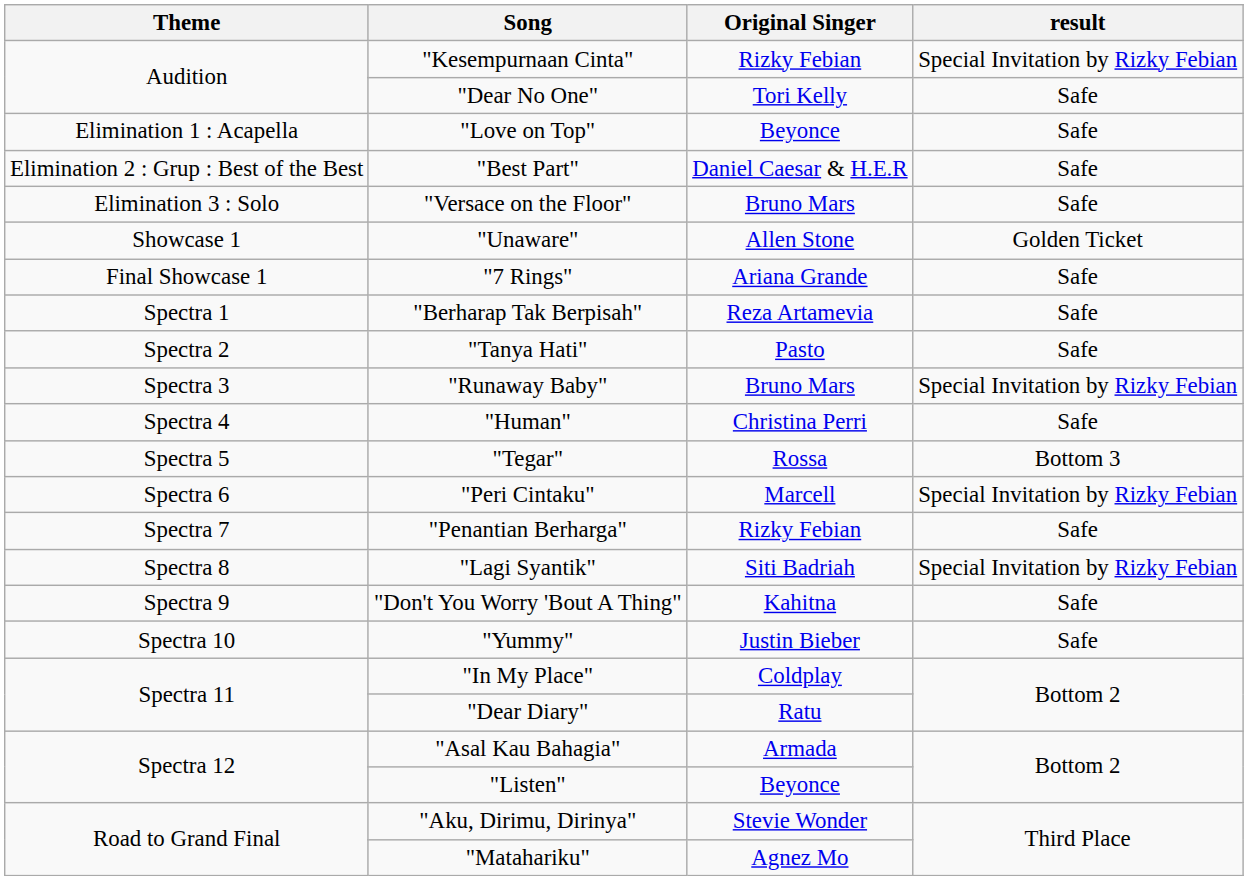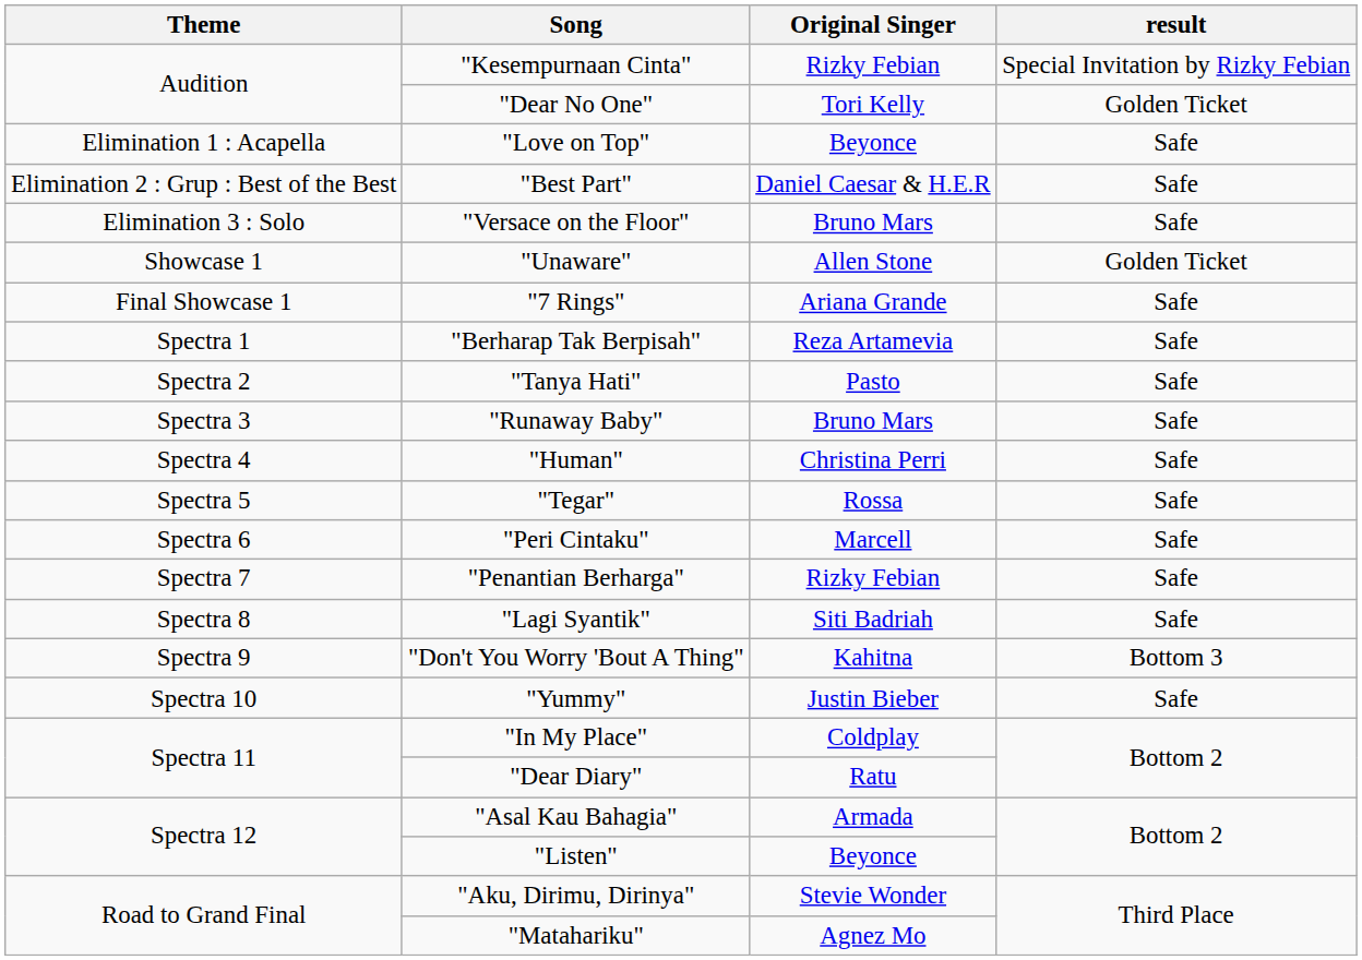 <table class="wikitable" style="text-align:center;">
 <tr>
 <th scope="col">Theme</th>
 <th scope="col">Song</th>
 <th scope="col">Original Singer</th>
 <th scope="col">result</th>
 </tr>
 <tr>
 <td rowspan ='2'>Audition</td>
 <td>"Kesempurnaan Cinta"</td>
 <td><a href='#'>Rizky Febian</a></td>
 <td>Special Invitation by <a href='#'>Rizky Febian</a></td>
 </tr>
 <tr>
 <td>"Dear No One"</td>
 <td><a href='#'>Tori Kelly</a></td>
-<td>Safe</td>
+<td>Golden Ticket</td>
 </tr>
 <tr>
 <td>Elimination 1 : Acapella</td>
 <td>"Love on Top"</td>
 <td><a href='#'>Beyonce</a></td>
 <td>Safe</td>
 </tr>
 <tr>
 <td>Elimination 2 : Grup : Best of the Best</td>
 <td>"Best Part"</td>
 <td><a href='#'>Daniel Caesar</a> & <a href='#'>H.E.R</a></td>
 <td>Safe</td>
 </tr>
 <tr>
 <td>Elimination 3 : Solo</td>
 <td>"Versace on the Floor"</td>
 <td><a href='#'>Bruno Mars</a></td>
 <td>Safe</td>
 </tr>
 <tr>
 <td>Showcase 1</td>
 <td>"Unaware"</td>
 <td><a href='#'>Allen Stone</a></td>
 <td>Golden Ticket</td>
 </tr>
 <tr>
 <td>Final Showcase 1</td>
 <td>"7 Rings"</td>
 <td><a href='#'>Ariana Grande</a></td>
 <td>Safe</td>
 </tr>
 <tr>
 <td>Spectra 1</td>
 <td>"Berharap Tak Berpisah"</td>
 <td><a href='#'>Reza Artamevia</a></td>
 <td>Safe</td>
 </tr>
 <tr>
 <td>Spectra 2</td>
 <td>"Tanya Hati"</td>
 <td><a href='#'>Pasto</a></td>
 <td>Safe</td>
 </tr>
 <tr>
 <td>Spectra 3</td>
 <td>"Runaway Baby"</td>
 <td><a href='#'>Bruno Mars</a></td>
-<td>Special Invitation by <a href='#'>Rizky Febian</a></td>
+<td>Safe</td>
 </tr>
 <tr>
 <td>Spectra 4</td>
 <td>"Human"</td>
 <td><a href='#'>Christina Perri</a></td>
 <td>Safe</td>
 </tr>
 <tr>
 <td>Spectra 5</td>
 <td>"Tegar"</td>
 <td><a href='#'>Rossa</a></td>
-<td>Bottom 3</td>
+<td>Safe</td>
 </tr>
 <tr>
 <td>Spectra 6</td>
 <td>"Peri Cintaku"</td>
 <td><a href='#'>Marcell</a></td>
-<td>Special Invitation by <a href='#'>Rizky Febian</a></td>
+<td>Safe</td>
 </tr>
 <tr>
 <td>Spectra 7</td>
 <td>"Penantian Berharga"</td>
 <td><a href='#'>Rizky Febian</a></td>
 <td>Safe</td>
 </tr>
 <tr>
 <td>Spectra 8</td>
 <td>"Lagi Syantik"</td>
 <td><a href='#'>Siti Badriah</a></td>
-<td>Special Invitation by <a href='#'>Rizky Febian</a></td>
+<td>Safe</td>
 </tr>
 <tr>
 <td>Spectra 9</td>
 <td>"Don't You Worry 'Bout A Thing"</td>
 <td><a href='#'>Kahitna</a></td>
-<td>Safe</td>
+<td>Bottom 3</td>
 </tr>
 <tr>
 <td>Spectra 10</td>
 <td>"Yummy"</td>
 <td><a href='#'>Justin Bieber</a></td>
 <td>Safe</td>
 </tr>
 <tr>
 <td rowspan ='2'>Spectra 11</td>
 <td>"In My Place"</td>
 <td><a href='#'>Coldplay</a></td>
 <td rowspan ='2'>Bottom 2</td>
 </tr>
 <tr>
 <td>"Dear Diary"</td>
 <td><a href='#'>Ratu</a></td>
 </tr>
 <tr>
 <td rowspan ='2'>Spectra 12</td>
 <td>"Asal Kau Bahagia"</td>
 <td><a href='#'>Armada</a></td>
 <td rowspan ='2'>Bottom 2</td>
 </tr>
 <tr>
 <td>"Listen"</td>
 <td><a href='#'>Beyonce</a></td>
 </tr>
 <tr>
 <td rowspan ='2'>Road to Grand Final</td>
 <td>"Aku, Dirimu, Dirinya"</td>
 <td><a href='#'>Stevie Wonder</a></td>
 <td rowspan ='2'>Third Place</td>
 </tr>
 <tr>
 <td>"Matahariku"</td>
 <td><a href='#'>Agnez Mo</a></td>
 </tr>
 </table>
